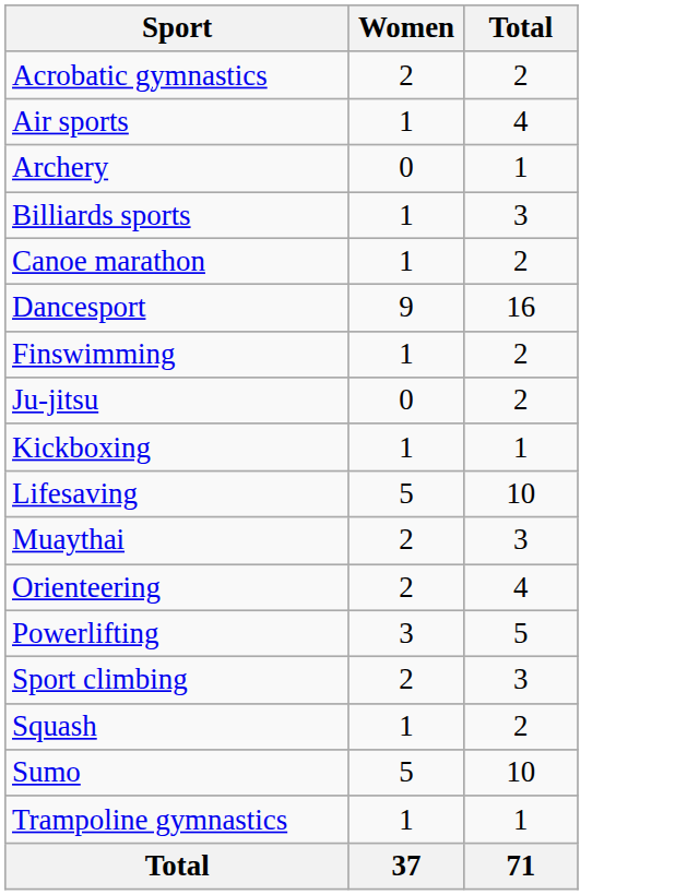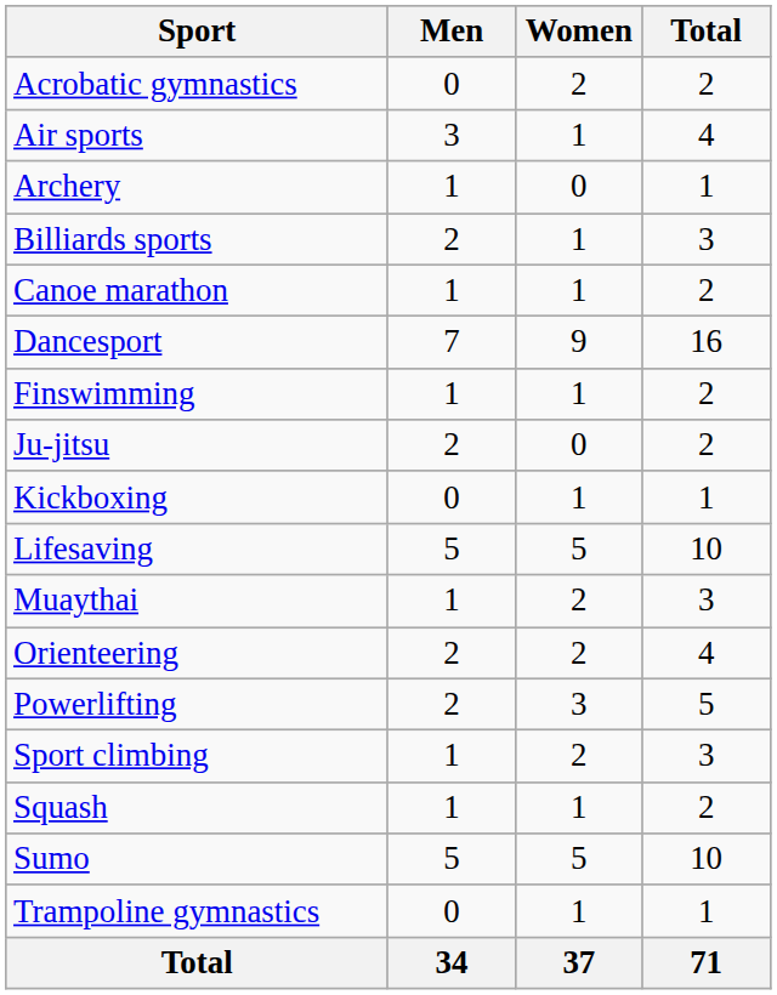 <table class="wikitable sortable" style="text-align:center;">
 <tr>
 <th width=180>Sport</th>
+<th width=55>Men</th>
 <th width=55>Women</th>
 <th width=55>Total</th>
 </tr>
 <tr>
 <td align=left><a href='#'>Acrobatic gymnastics</a></td>
+<td>0</td>
 <td>2</td>
 <td>2</td>
 </tr>
 <tr>
 <td align=left><a href='#'>Air sports</a></td>
+<td>3</td>
 <td>1</td>
 <td>4</td>
 </tr>
 <tr>
 <td align=left><a href='#'>Archery</a></td>
+<td>1</td>
 <td>0</td>
 <td>1</td>
 </tr>
 <tr>
 <td align=left><a href='#'>Billiards sports</a></td>
+<td>2</td>
 <td>1</td>
 <td>3</td>
 </tr>
 <tr>
 <td align=left><a href='#'>Canoe marathon</a></td>
 <td>1</td>
+<td>1</td>
 <td>2</td>
 </tr>
 <tr>
 <td align=left><a href='#'>Dancesport</a></td>
+<td>7</td>
 <td>9</td>
 <td>16</td>
 </tr>
 <tr>
 <td align=left><a href='#'>Finswimming</a></td>
 <td>1</td>
+<td>1</td>
 <td>2</td>
 </tr>
 <tr>
 <td align=left><a href='#'>Ju-jitsu</a></td>
+<td>2</td>
 <td>0</td>
 <td>2</td>
 </tr>
 <tr>
 <td align=left><a href='#'>Kickboxing</a></td>
+<td>0</td>
 <td>1</td>
 <td>1</td>
 </tr>
 <tr>
 <td align=left><a href='#'>Lifesaving</a></td>
 <td>5</td>
+<td>5</td>
 <td>10</td>
 </tr>
 <tr>
 <td align=left><a href='#'>Muaythai</a></td>
+<td>1</td>
 <td>2</td>
 <td>3</td>
 </tr>
 <tr>
 <td align=left><a href='#'>Orienteering</a></td>
 <td>2</td>
+<td>2</td>
 <td>4</td>
 </tr>
 <tr>
 <td align=left><a href='#'>Powerlifting</a></td>
+<td>2</td>
 <td>3</td>
 <td>5</td>
 </tr>
 <tr>
 <td align=left><a href='#'>Sport climbing</a></td>
+<td>1</td>
 <td>2</td>
 <td>3</td>
 </tr>
 <tr>
 <td align=left><a href='#'>Squash</a></td>
 <td>1</td>
+<td>1</td>
 <td>2</td>
 </tr>
 <tr>
 <td align=left><a href='#'>Sumo</a></td>
 <td>5</td>
+<td>5</td>
 <td>10</td>
 </tr>
 <tr>
 <td align=left><a href='#'>Trampoline gymnastics</a></td>
+<td>0</td>
 <td>1</td>
 <td>1</td>
 </tr>
 <tr>
 <th>Total</th>
+<th>34</th>
 <th>37</th>
 <th>71</th>
 </tr>
 </table>
